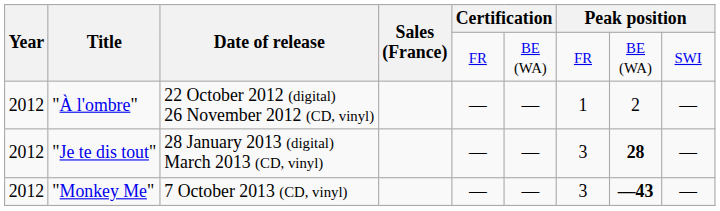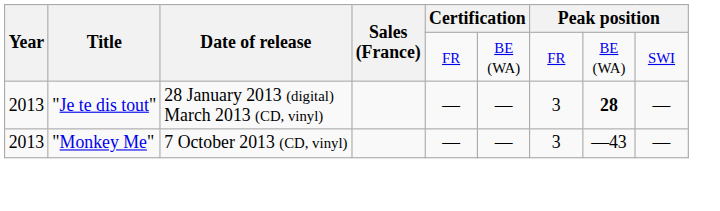 <table class="wikitable">
 <tr>
 <th rowspan="2">Year</th>
 <th rowspan="2">Title</th>
 <th rowspan="2">Date of release</th>
 <th rowspan="2">Sales <br>(France)</th>
 <th colspan="2">Certification</th>
 <th colspan="3">Peak position</th>
 </tr>
 <tr>
 <td style="width:40px; text-align:center;"><small><a href='#'>FR</a></small></td>
 <td style="width:40px; text-align:center;"><small><a href='#'>BE</a> (WA)</small></td>
 <td style="width:40px; text-align:center;"><small><a href='#'>FR</a></small></td>
 <td style="width:40px; text-align:center;"><small><a href='#'>BE</a> (WA)</small></td>
 <td style="width:40px; text-align:center;"><small><a href='#'>SWI</a></small></td>
 </tr>
 <tr>
-<td>2012</td>
-<td>"<a href='#'>À l'ombre</a>"</td>
-<td>22 October 2012 <small>(digital)</small> <br>26 November 2012 <small>(CD, vinyl)</small></td>
-<td style="text-align:center;"></td>
-<td style="text-align:center;">—</td>
-<td style="text-align:center;">—</td>
-<td style="text-align:center;">1</td>
-<td style="text-align:center;">2</td>
-<td style="text-align:center;">—</td>
-</tr>
-<tr>
-<td>2012</td>
+<td>2013</td>
 <td>"<a href='#'>Je te dis tout</a>"</td>
 <td>28 January 2013 <small>(digital)</small> <br>March 2013 <small>(CD, vinyl)</small></td>
 <td style="text-align:center;"></td>
 <td style="text-align:center;">—</td>
 <td style="text-align:center;">—</td>
 <td style="text-align:center;">3</td>
 <td style="text-align:center;"><strong>28</strong></td>
 <td style="text-align:center;">—</td>
 </tr>
 <tr>
-<td>2012</td>
+<td>2013</td>
 <td>"<a href='#'>Monkey Me</a>"</td>
 <td>7 October 2013 <small>(CD, vinyl)</small></td>
 <td style="text-align:center;"></td>
 <td style="text-align:center;">—</td>
 <td style="text-align:center;">—</td>
 <td style="text-align:center;">3</td>
-<td style="text-align:center;"><strong>—43</strong></td>
+<td style="text-align:center;">—43</td>
 <td style="text-align:center;">—</td>
 </tr>
 </table>
